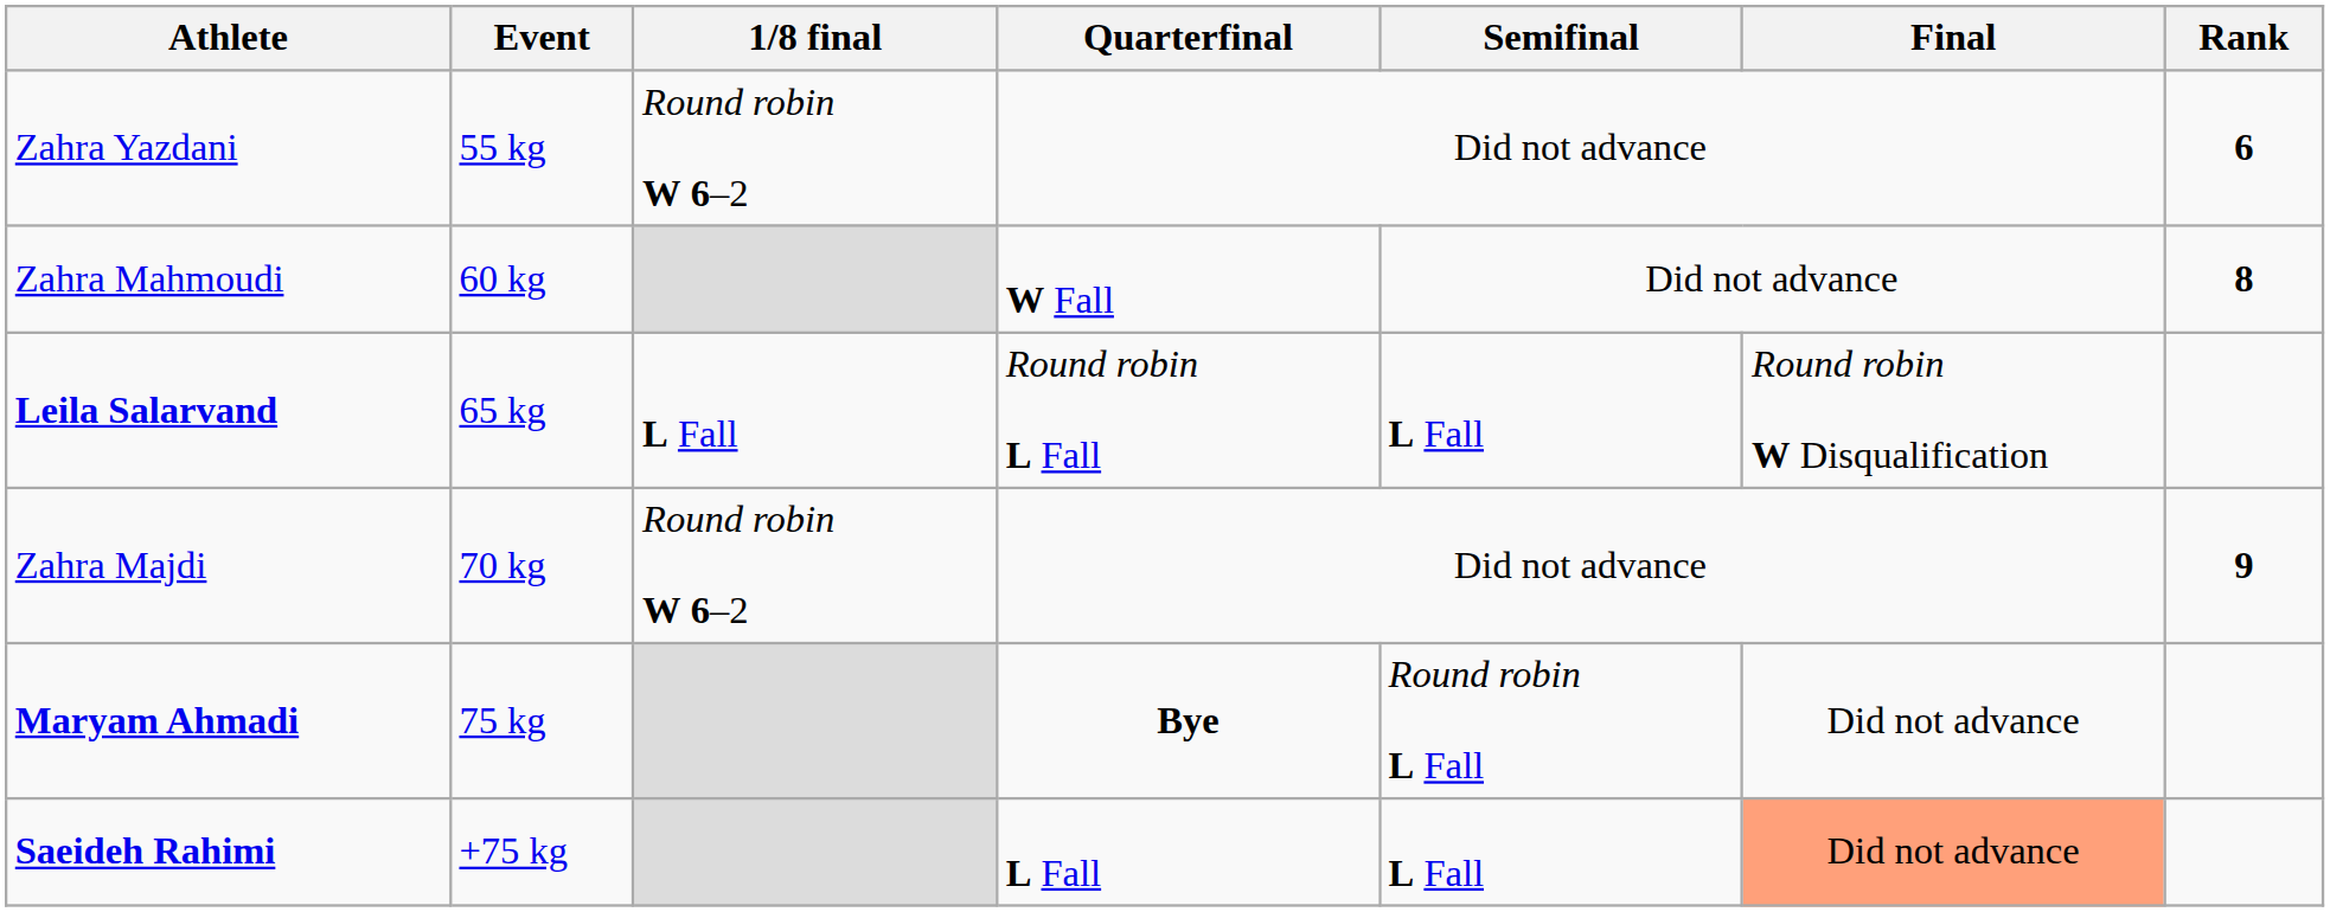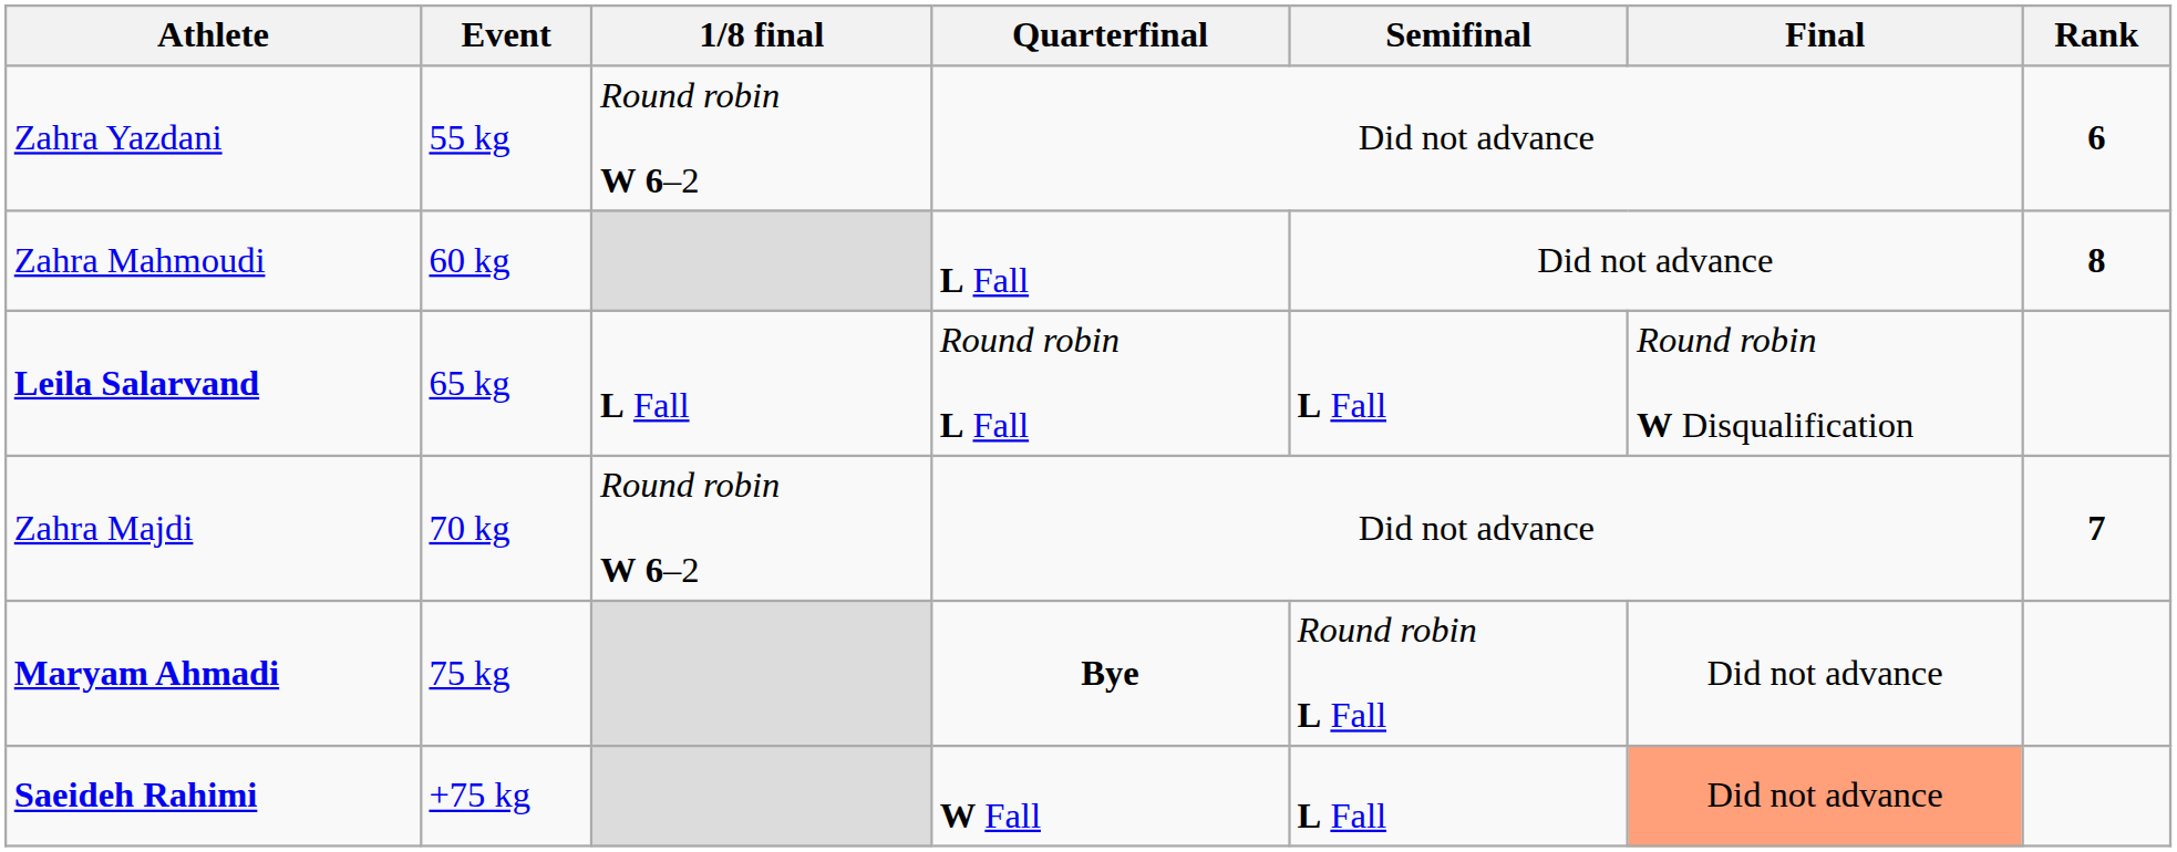 <table class="wikitable" width="98%" style="text-align:left; font-size:90%">
 <tr>
 <th width="11%">Athlete</th>
 <th width="4%">Event</th>
 <th width="9%">1/8 final</th>
 <th width="9%">Quarterfinal</th>
 <th width="9%">Semifinal</th>
 <th width="9%">Final</th>
 <th width="3%">Rank</th>
 </tr>
 <tr>
 <td><a href='#'>Zahra Yazdani</a></td>
 <td><a href='#'>55 kg</a></td>
 <td><em>Round robin</em><br><br><strong>W</strong> <strong>6</strong>–2</td>
 <td colspan=3 align=center>Did not advance</td>
 <td align=center><strong>6</strong></td>
 </tr>
 <tr>
 <td><a href='#'>Zahra Mahmoudi</a></td>
 <td><a href='#'>60 kg</a></td>
 <td bgcolor=#DCDCDC></td>
-<td><br><strong>W</strong> <a href='#'>Fall</a></td>
+<td><br><strong>L</strong> <a href='#'>Fall</a></td>
 <td colspan=2 align=center>Did not advance</td>
 <td align=center><strong>8</strong></td>
 </tr>
 <tr>
 <td><strong><a href='#'>Leila Salarvand</a></strong></td>
 <td><a href='#'>65 kg</a></td>
 <td><br><strong>L</strong> <a href='#'>Fall</a></td>
 <td><em>Round robin</em><br><br><strong>L</strong> <a href='#'>Fall</a></td>
 <td><br><strong>L</strong> <a href='#'>Fall</a></td>
 <td><em>Round robin</em><br><br><strong>W</strong> Disqualification</td>
 <td align=center></td>
 </tr>
 <tr>
 <td><a href='#'>Zahra Majdi</a></td>
 <td><a href='#'>70 kg</a></td>
 <td><em>Round robin</em><br><br><strong>W</strong> <strong>6</strong>–2</td>
 <td colspan=3 align=center>Did not advance</td>
-<td align=center><strong>9</strong></td>
+<td align=center><strong>7</strong></td>
 </tr>
 <tr>
 <td><strong><a href='#'>Maryam Ahmadi</a></strong></td>
 <td><a href='#'>75 kg</a></td>
 <td bgcolor=#DCDCDC></td>
 <td align=center><strong>Bye</strong></td>
 <td><em>Round robin</em><br><br><strong>L</strong> <a href='#'>Fall</a></td>
 <td align=center>Did not advance</td>
 <td align=center></td>
 </tr>
 <tr>
 <td><strong><a href='#'>Saeideh Rahimi</a></strong></td>
 <td><a href='#'>+75 kg</a></td>
 <td bgcolor=#DCDCDC></td>
-<td><br><strong>L</strong> <a href='#'>Fall</a></td>
+<td><br><strong>W</strong> <a href='#'>Fall</a></td>
 <td><br><strong>L</strong> <a href='#'>Fall</a></td>
 <td align=center style="background: lightsalmon;">Did not advance</td>
 <td align=center></td>
 </tr>
 </table>
